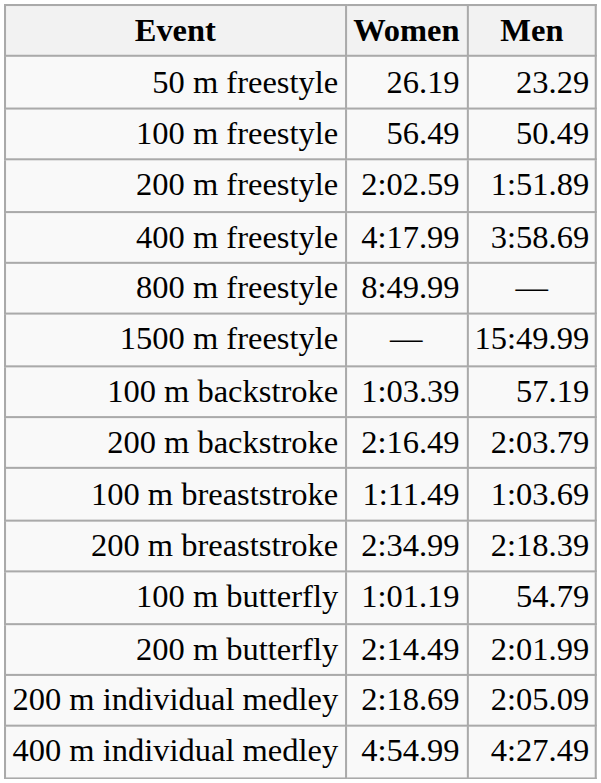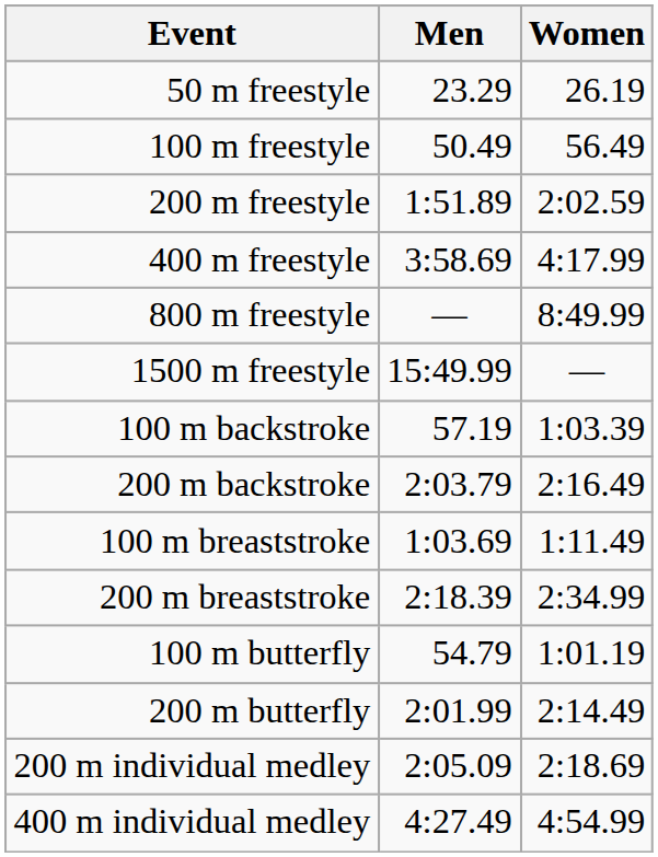 <table class="wikitable" style="text-align:right">
 <tr>
 <th>Event</th>
+<th>Men</th>
 <th>Women</th>
-<th>Men</th>
 </tr>
 <tr>
 <td>50 m freestyle</td>
+<td>23.29</td>
 <td>26.19</td>
-<td>23.29</td>
 </tr>
 <tr>
 <td>100 m freestyle</td>
+<td>50.49</td>
 <td>56.49</td>
-<td>50.49</td>
 </tr>
 <tr>
 <td>200 m freestyle</td>
+<td>1:51.89</td>
 <td>2:02.59</td>
-<td>1:51.89</td>
 </tr>
 <tr>
 <td>400 m freestyle</td>
+<td>3:58.69</td>
 <td>4:17.99</td>
-<td>3:58.69</td>
 </tr>
 <tr>
 <td>800 m freestyle</td>
+<td align="center">—</td>
 <td>8:49.99</td>
+</tr>
+<tr>
+<td>1500 m freestyle</td>
+<td>15:49.99</td>
 <td align="center">—</td>
 </tr>
 <tr>
-<td>1500 m freestyle</td>
-<td align="center">—</td>
-<td>15:49.99</td>
-</tr>
-<tr>
 <td>100 m backstroke</td>
+<td>57.19</td>
 <td>1:03.39</td>
-<td>57.19</td>
 </tr>
 <tr>
 <td>200 m backstroke</td>
+<td>2:03.79</td>
 <td>2:16.49</td>
-<td>2:03.79</td>
 </tr>
 <tr>
 <td>100 m breaststroke</td>
+<td>1:03.69</td>
 <td>1:11.49</td>
-<td>1:03.69</td>
 </tr>
 <tr>
 <td>200 m breaststroke</td>
+<td>2:18.39</td>
 <td>2:34.99</td>
-<td>2:18.39</td>
 </tr>
 <tr>
 <td>100 m butterfly</td>
+<td>54.79</td>
 <td>1:01.19</td>
-<td>54.79</td>
 </tr>
 <tr>
 <td>200 m butterfly</td>
+<td>2:01.99</td>
 <td>2:14.49</td>
-<td>2:01.99</td>
 </tr>
 <tr>
 <td>200 m individual medley</td>
+<td>2:05.09</td>
 <td>2:18.69</td>
-<td>2:05.09</td>
 </tr>
 <tr>
 <td>400 m individual medley</td>
+<td>4:27.49</td>
 <td>4:54.99</td>
-<td>4:27.49</td>
 </tr>
 </table>
